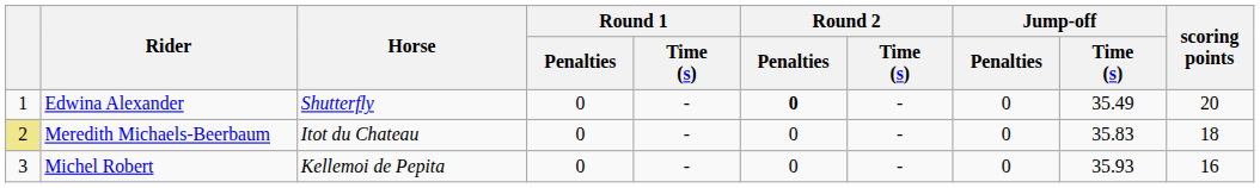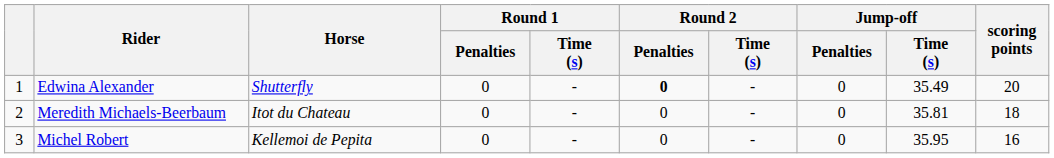 <table class="wikitable" style="font-size: 90%">
 <tr>
 <th rowspan=2 width=20></th>
 <th rowspan=2 width=190>Rider</th>
 <th rowspan=2 width=170>Horse</th>
 <th colspan=2>Round 1</th>
 <th colspan=2>Round 2</th>
 <th colspan=2>Jump-off</th>
 <th rowspan=2 width=60>scoring<br>points</th>
 </tr>
 <tr>
 <th width=75>Penalties</th>
 <th width=75>Time<br>(<a href='#'>s</a>)</th>
 <th width=75>Penalties</th>
 <th width=75>Time<br>(<a href='#'>s</a>)</th>
 <th width=75>Penalties</th>
 <th width=75>Time<br>(<a href='#'>s</a>)</th>
 </tr>
 <tr>
 <td align=center>1</td>
 <td> <a href='#'>Edwina Alexander</a></td>
 <td><em><a href='#'>Shutterfly</a></em></td>
 <td align=center>0</td>
 <td align=center>-</td>
 <td align=center><strong>0</strong></td>
 <td align=center>-</td>
 <td align=center>0</td>
 <td align=center>35.49</td>
 <td align=center>20</td>
 </tr>
 <tr>
-<td align=center style="background: khaki;">2</td>
+<td align=center>2</td>
 <td> <a href='#'>Meredith Michaels-Beerbaum</a></td>
 <td><em>Itot du Chateau</em></td>
 <td align=center>0</td>
 <td align=center>-</td>
 <td align=center>0</td>
 <td align=center>-</td>
 <td align=center>0</td>
-<td align=center>35.83</td>
+<td align=center>35.81</td>
 <td align=center>18</td>
 </tr>
 <tr>
 <td align=center>3</td>
 <td> <a href='#'>Michel Robert</a></td>
 <td><em>Kellemoi de Pepita</em></td>
 <td align=center>0</td>
 <td align=center>-</td>
 <td align=center>0</td>
 <td align=center>-</td>
 <td align=center>0</td>
-<td align=center>35.93</td>
+<td align=center>35.95</td>
 <td align=center>16</td>
 </tr>
 </table>
